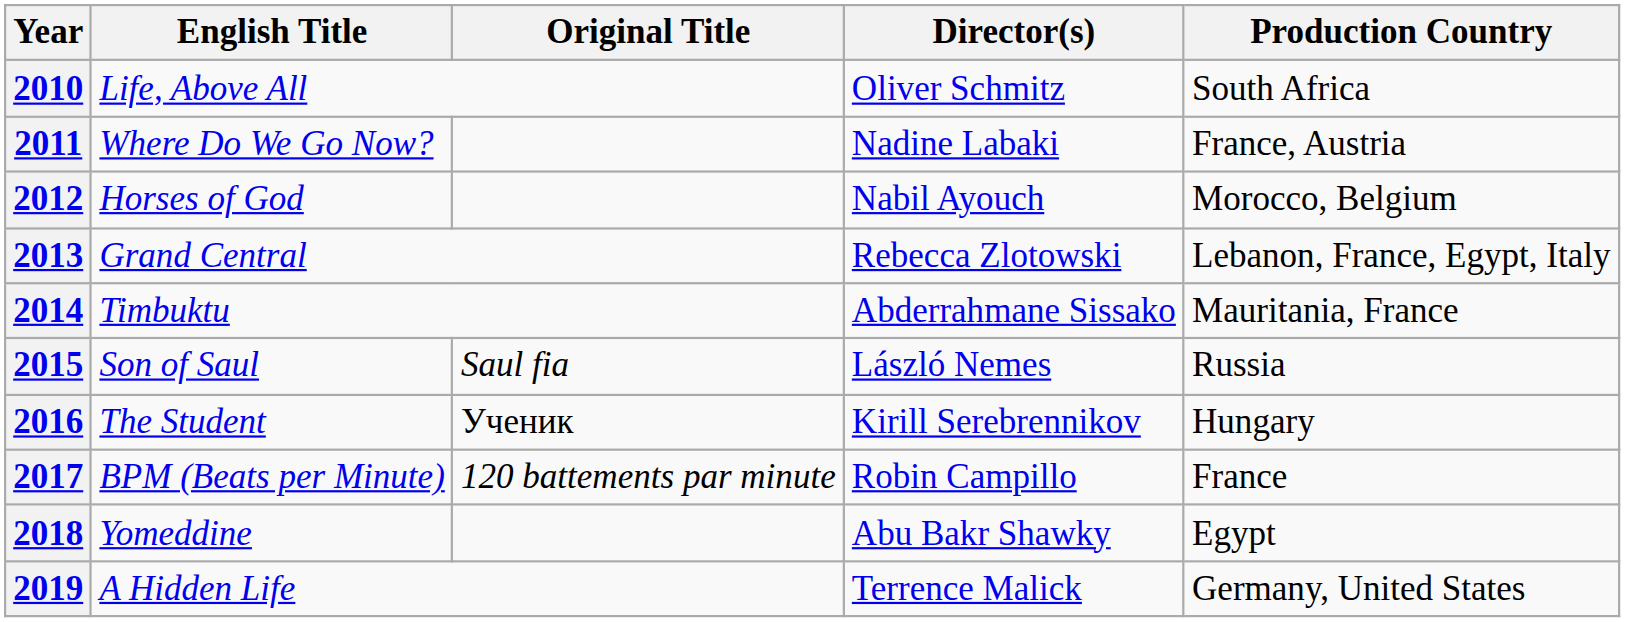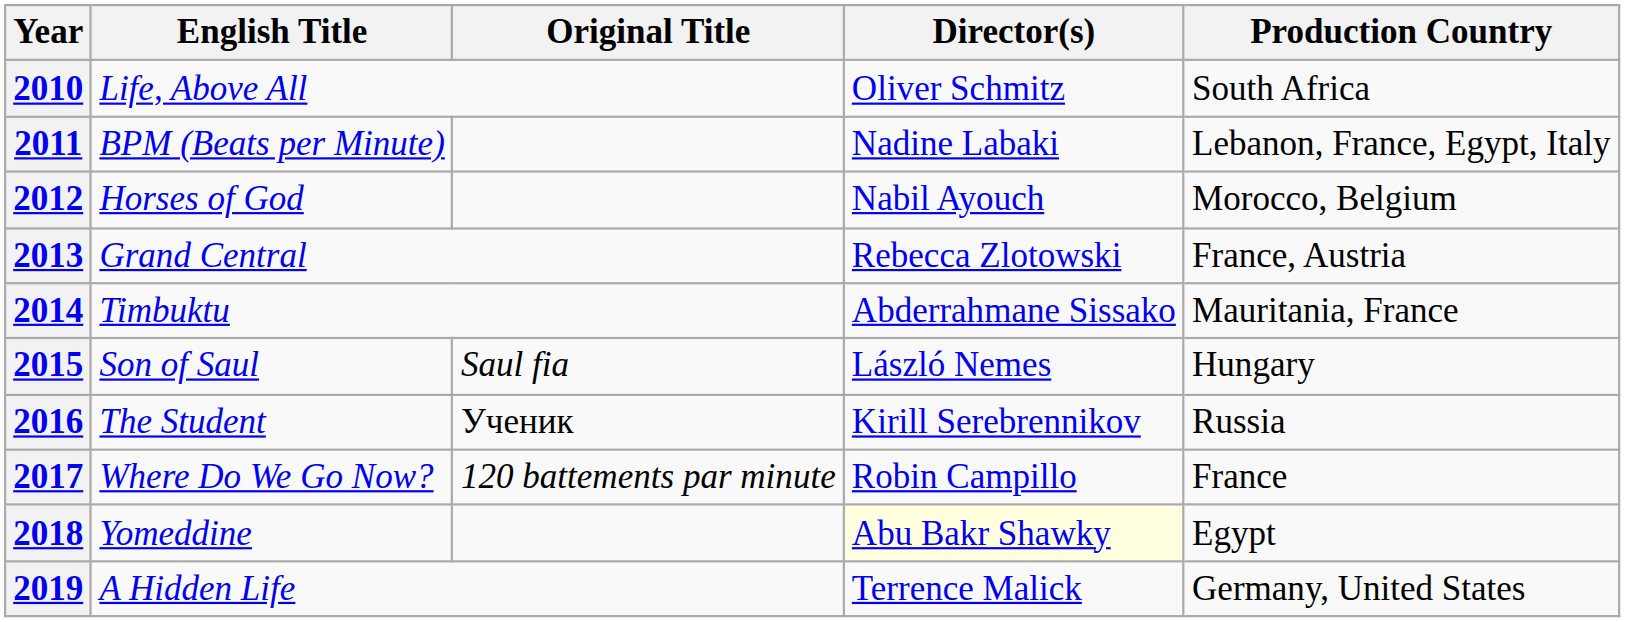 <table class="wikitable">
 <tr>
 <th>Year</th>
 <th>English Title</th>
 <th>Original Title</th>
 <th>Director(s)</th>
 <th>Production Country</th>
 </tr>
 <tr>
 <th><a href='#'>2010</a></th>
 <td colspan="2"><em><a href='#'>Life, Above All</a></em></td>
 <td><a href='#'>Oliver Schmitz</a></td>
 <td>South Africa</td>
 </tr>
 <tr>
 <th><a href='#'>2011</a></th>
-<td><em><a href='#'>Where Do We Go Now?</a></em></td>
+<td><em><a href='#'>BPM (Beats per Minute)</a></em></td>
 <td></td>
 <td><a href='#'>Nadine Labaki</a></td>
-<td>France, Austria</td>
+<td>Lebanon, France, Egypt, Italy</td>
 </tr>
 <tr>
 <th><a href='#'>2012</a></th>
 <td><em><a href='#'>Horses of God</a></em></td>
 <td></td>
 <td><a href='#'>Nabil Ayouch</a></td>
 <td>Morocco, Belgium</td>
 </tr>
 <tr>
 <th><a href='#'>2013</a></th>
 <td colspan="2"><em><a href='#'>Grand Central</a></em></td>
 <td><a href='#'>Rebecca Zlotowski</a></td>
-<td>Lebanon, France, Egypt, Italy</td>
+<td>France, Austria</td>
 </tr>
 <tr>
 <th><a href='#'>2014</a></th>
 <td colspan="2"><em><a href='#'>Timbuktu</a></em></td>
 <td><a href='#'>Abderrahmane Sissako</a></td>
 <td>Mauritania, France</td>
 </tr>
 <tr>
 <th><a href='#'>2015</a></th>
 <td><em><a href='#'>Son of Saul</a></em></td>
 <td><em>Saul fia</em></td>
 <td><a href='#'>László Nemes</a></td>
-<td>Russia</td>
+<td>Hungary</td>
 </tr>
 <tr>
 <th><a href='#'>2016</a></th>
 <td><em><a href='#'>The Student</a></em></td>
 <td>Ученик</td>
 <td><a href='#'>Kirill Serebrennikov</a></td>
-<td>Hungary</td>
+<td>Russia</td>
 </tr>
 <tr>
 <th><a href='#'>2017</a></th>
-<td><em><a href='#'>BPM (Beats per Minute)</a></em></td>
+<td><em><a href='#'>Where Do We Go Now?</a></em></td>
 <td><em>120 battements par minute</em></td>
 <td><a href='#'>Robin Campillo</a></td>
 <td>France</td>
 </tr>
 <tr>
 <th><a href='#'>2018</a></th>
 <td><em><a href='#'>Yomeddine</a></em></td>
 <td></td>
-<td><a href='#'>Abu Bakr Shawky</a></td>
+<td style="background: lightyellow;"><a href='#'>Abu Bakr Shawky</a></td>
 <td>Egypt</td>
 </tr>
 <tr>
 <th><a href='#'>2019</a></th>
 <td colspan="2"><em><a href='#'>A Hidden Life</a></em></td>
 <td><a href='#'>Terrence Malick</a></td>
 <td>Germany, United States</td>
 </tr>
 </table>
